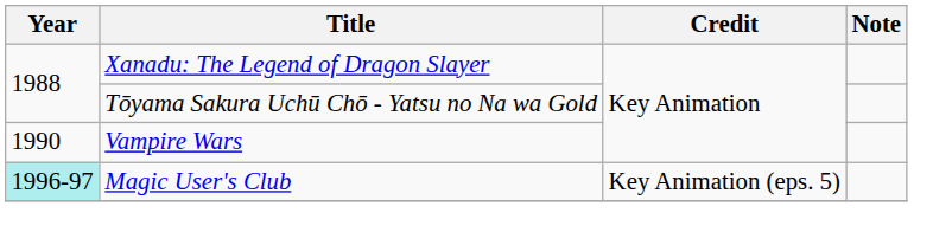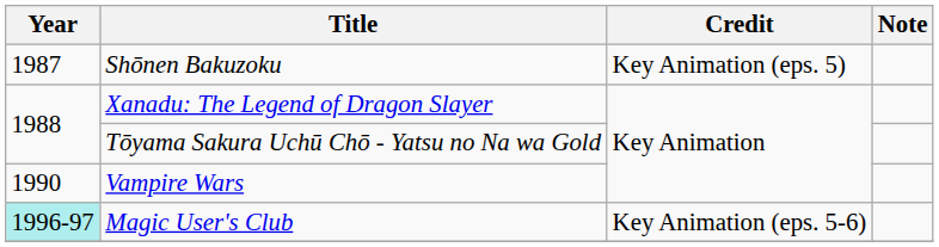 <table class="wikitable">
 <tr>
 <th>Year</th>
 <th>Title</th>
 <th>Credit</th>
 <th>Note</th>
+</tr>
+<tr>
+<td>1987</td>
+<td><em>Shōnen Bakuzoku</em></td>
+<td>Key Animation (eps. 5)</td>
+<td></td>
 </tr>
 <tr>
 <td rowspan="2">1988</td>
 <td><em><a href='#'>Xanadu: The Legend of Dragon Slayer</a></em></td>
 <td rowspan="3">Key Animation</td>
 <td></td>
 </tr>
 <tr>
 <td><em>Tōyama Sakura Uchū Chō - Yatsu no Na wa Gold</em></td>
 <td></td>
 </tr>
 <tr>
 <td>1990</td>
 <td><em><a href='#'>Vampire Wars</a></em></td>
 <td></td>
 </tr>
 <tr>
 <td style="background: paleturquoise;">1996-97</td>
 <td><em><a href='#'>Magic User's Club</a></em></td>
-<td>Key Animation (eps. 5)</td>
+<td>Key Animation (eps. 5-6)</td>
 <td></td>
 </tr>
 <tr>
 </tr>
 </table>
